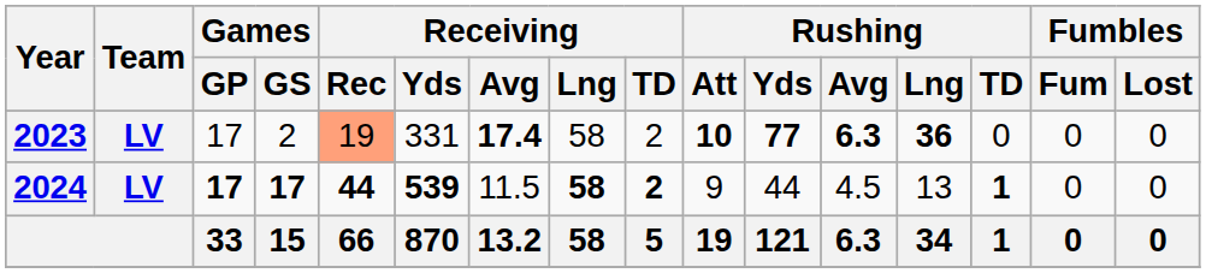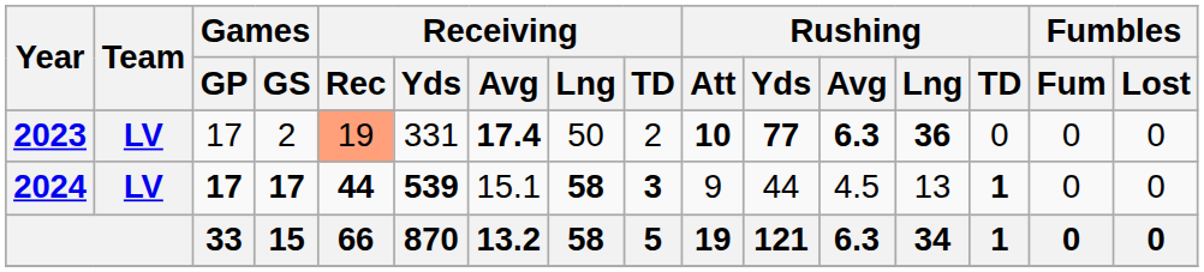 <table class="wikitable" style="text-align: center;">
 <tr>
 <th rowspan="2">Year</th>
 <th rowspan="2">Team</th>
 <th colspan="2">Games</th>
 <th colspan="5">Receiving</th>
 <th colspan="5">Rushing</th>
 <th colspan="2">Fumbles</th>
 </tr>
 <tr>
 <th>GP</th>
 <th>GS</th>
 <th>Rec</th>
 <th>Yds</th>
 <th>Avg</th>
 <th>Lng</th>
 <th>TD</th>
 <th>Att</th>
 <th>Yds</th>
 <th>Avg</th>
 <th>Lng</th>
 <th>TD</th>
 <th>Fum</th>
 <th>Lost</th>
 </tr>
 <tr>
 <th><a href='#'>2023</a></th>
 <th><a href='#'>LV</a></th>
 <td>17</td>
 <td>2</td>
 <td style="background: lightsalmon;">19</td>
 <td>331</td>
 <td><strong>17.4</strong></td>
-<td>58</td>
+<td>50</td>
 <td>2</td>
 <td><strong>10</strong></td>
 <td><strong>77</strong></td>
 <td><strong>6.3</strong></td>
 <td><strong>36</strong></td>
 <td>0</td>
 <td>0</td>
 <td>0</td>
 </tr>
 <tr>
 <th><a href='#'>2024</a></th>
 <th><a href='#'>LV</a></th>
 <td><strong>17</strong></td>
 <td><strong>17</strong></td>
 <td><strong>44</strong></td>
 <td><strong>539</strong></td>
-<td>11.5</td>
+<td>15.1</td>
 <td><strong>58</strong></td>
-<td><strong>2</strong></td>
+<td><strong>3</strong></td>
 <td>9</td>
 <td>44</td>
 <td>4.5</td>
 <td>13</td>
 <td><strong>1</strong></td>
 <td>0</td>
 <td>0</td>
 </tr>
 <tr>
 <th colspan=2></th>
 <th>33</th>
 <th>15</th>
 <th>66</th>
 <th>870</th>
 <th>13.2</th>
 <th>58</th>
 <th>5</th>
 <th>19</th>
 <th>121</th>
 <th>6.3</th>
 <th>34</th>
 <th>1</th>
 <th>0</th>
 <th>0</th>
 </tr>
 <tr>
 </tr>
 </table>
